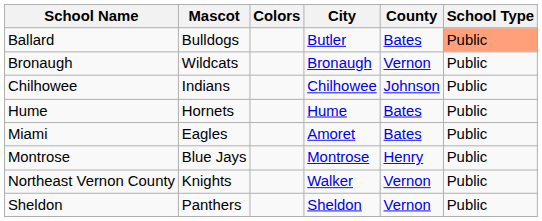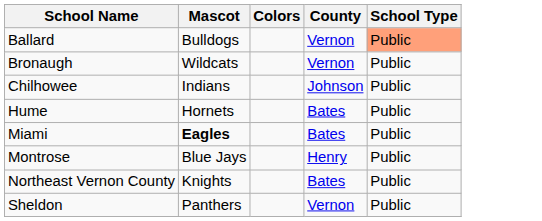 <table class="wikitable">
 <tr>
 <th>School Name</th>
 <th>Mascot</th>
 <th>Colors</th>
-<th>City</th>
 <th>County</th>
 <th>School Type</th>
 </tr>
 <tr>
 <td>Ballard</td>
 <td>Bulldogs</td>
 <td></td>
-<td><a href='#'>Butler</a></td>
-<td><a href='#'>Bates</a></td>
+<td><a href='#'>Vernon</a></td>
 <td style="background: lightsalmon;">Public</td>
 </tr>
 <tr>
 <td>Bronaugh</td>
 <td>Wildcats</td>
 <td></td>
-<td><a href='#'>Bronaugh</a></td>
 <td><a href='#'>Vernon</a></td>
 <td>Public</td>
 </tr>
 <tr>
 <td>Chilhowee</td>
 <td>Indians</td>
 <td></td>
-<td><a href='#'>Chilhowee</a></td>
 <td><a href='#'>Johnson</a></td>
 <td>Public</td>
 </tr>
 <tr>
 <td>Hume</td>
 <td>Hornets</td>
 <td></td>
-<td><a href='#'>Hume</a></td>
 <td><a href='#'>Bates</a></td>
 <td>Public</td>
 </tr>
 <tr>
 <td>Miami</td>
-<td>Eagles</td>
+<td><strong>Eagles</strong></td>
 <td></td>
-<td><a href='#'>Amoret</a></td>
 <td><a href='#'>Bates</a></td>
 <td>Public</td>
 </tr>
 <tr>
 <td>Montrose</td>
 <td>Blue Jays</td>
 <td></td>
-<td><a href='#'>Montrose</a></td>
 <td><a href='#'>Henry</a></td>
 <td>Public</td>
 </tr>
 <tr>
 <td>Northeast Vernon County</td>
 <td>Knights</td>
 <td></td>
-<td><a href='#'>Walker</a></td>
-<td><a href='#'>Vernon</a></td>
+<td><a href='#'>Bates</a></td>
 <td>Public</td>
 </tr>
 <tr>
 <td>Sheldon</td>
 <td>Panthers</td>
 <td></td>
-<td><a href='#'>Sheldon</a></td>
 <td><a href='#'>Vernon</a></td>
 <td>Public</td>
 </tr>
 </table>
